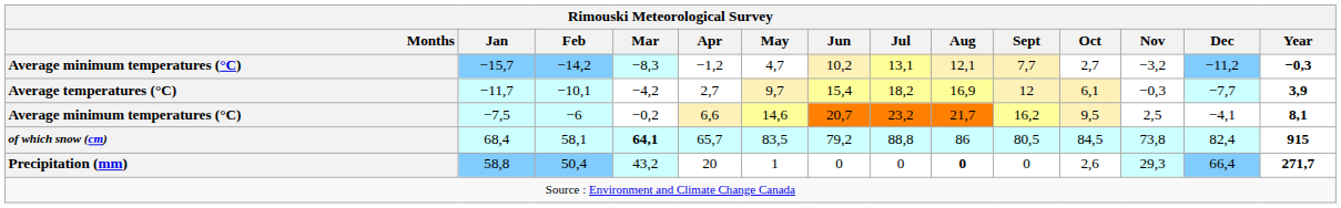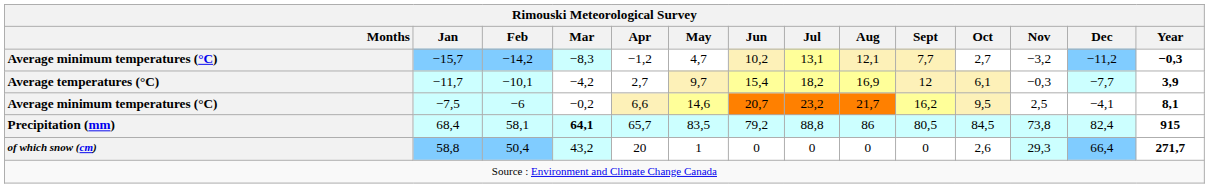 <table class="wikitable" width="100%" style="text-align:center;font-size:87%;line-height:120%">
 <tr>
 <th colspan="14">Rimouski Meteorological Survey</th>
 </tr>
 <tr>
 <th style="text-align:right">Months</th>
 <th>Jan</th>
 <th>Feb</th>
 <th>Mar</th>
 <th>Apr</th>
 <th>May</th>
 <th>Jun</th>
 <th>Jul</th>
 <th>Aug</th>
 <th>Sept</th>
 <th>Oct</th>
 <th>Nov</th>
 <th>Dec</th>
 <th>Year</th>
 </tr>
 <tr>
 <th style="text-align:left">Average minimum temperatures (<a href='#'>°C</a>)</th>
 <td style="background:#80CCFF">−15,7</td>
 <td style="background:#80CCFF">−14,2</td>
 <td style="background:#CCFFFF">−8,3</td>
 <td style="background:#FFFFFF">−1,2</td>
 <td style="background:#FFFFFF">4,7</td>
 <td style="background:#FDF1B8">10,2</td>
 <td style="background:#FFFF99">13,1</td>
 <td style="background:#FDF1B8">12,1</td>
 <td style="background:#FDF1B8">7,7</td>
 <td style="background:#FFFFFF">2,7</td>
 <td style="background:#FFFFFF">−3,2</td>
 <td style="background:#80CCFF">−11,2</td>
 <td style="background:#FFFFFF"><strong>−0,3</strong></td>
 </tr>
 <tr>
 <th style="text-align:left">Average temperatures (°C)</th>
 <td style="background:#CCFFFF">−11,7</td>
 <td style="background:#CCFFFF">−10,1</td>
 <td style="background:#FFFFFF">−4,2</td>
 <td style="background:#FFFFFF">2,7</td>
 <td style="background:#FDF1B8">9,7</td>
 <td style="background:#FFFF99">15,4</td>
 <td style="background:#FFFF99">18,2</td>
 <td style="background:#FFFF99">16,9</td>
 <td style="background:#FDF1B8">12</td>
 <td style="background:#FDF1B8">6,1</td>
 <td style="background:#FFFFFF">−0,3</td>
 <td style="background:#CCFFFF">−7,7</td>
 <td style="background:#FFFFFF"><strong>3,9</strong></td>
 </tr>
 <tr>
 <th style="text-align:left">Average minimum temperatures (°C)</th>
 <td style="background:#CCFFFF">−7,5</td>
 <td style="background:#CCFFFF">−6</td>
 <td style="background:#FFFFFF">−0,2</td>
 <td style="background:#FDF1B8">6,6</td>
 <td style="background:#FFFF99">14,6</td>
 <td style="background:#FF8000">20,7</td>
 <td style="background:#FF8000">23,2</td>
 <td style="background:#FF8000">21,7</td>
 <td style="background:#FFFF99">16,2</td>
 <td style="background:#FDF1B8">9,5</td>
 <td style="background:#FFFFFF">2,5</td>
 <td style="background:#FFFFFF">−4,1</td>
 <td style="background:#FFFFFF"><strong>8,1</strong></td>
 </tr>
 <tr>
-<th style="text-align:left"><em><small>of which snow (<a href='#'>cm</a>)</small></em></th>
+<th style="text-align:left">Precipitation (<a href='#'>mm</a>)</th>
 <td style="background:#CCFFFF">68,4</td>
 <td style="background:#CCFFFF">58,1</td>
 <td style="background:#CCFFFF"><strong>64,1</strong></td>
 <td style="background:#CCFFFF">65,7</td>
 <td style="background:#CCFFFF">83,5</td>
 <td style="background:#CCFFFF">79,2</td>
 <td style="background:#CCFFFF">88,8</td>
 <td style="background:#CCFFFF">86</td>
 <td style="background:#CCFFFF">80,5</td>
 <td style="background:#CCFFFF">84,5</td>
 <td style="background:#CCFFFF">73,8</td>
 <td style="background:#CCFFFF">82,4</td>
 <td style="background:#FFFFFF"><strong>915</strong></td>
 </tr>
 <tr>
-<th style="text-align:left">Precipitation (<a href='#'>mm</a>)</th>
+<th style="text-align:left"><em><small>of which snow (<a href='#'>cm</a>)</small></em></th>
 <td style="background:#80CCFF">58,8</td>
 <td style="background:#80CCFF">50,4</td>
 <td style="background:#CCFFFF">43,2</td>
 <td style="background:#FFFFFF">20</td>
 <td style="background:#FFFFFF">1</td>
 <td style="background:#FFFFFF">0</td>
 <td style="background:#FFFFFF">0</td>
-<td style="background:#FFFFFF"><strong>0</strong></td>
+<td style="background:#FFFFFF">0</td>
 <td style="background:#FFFFFF">0</td>
 <td style="background:#FFFFFF">2,6</td>
 <td style="background:#CCFFFF">29,3</td>
 <td style="background:#80CCFF">66,4</td>
 <td style="background:#FFFFFF"><strong>271,7</strong></td>
 </tr>
 <tr>
 <td colspan="14"><small>Source : <a href='#'>Environment and Climate Change Canada</a></small></td>
 </tr>
 </table>
